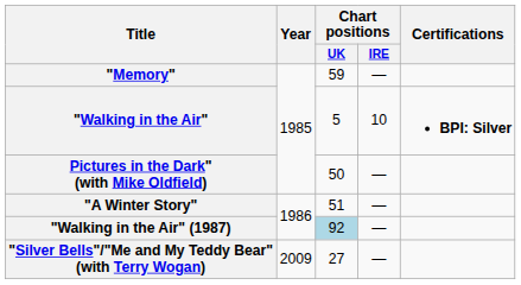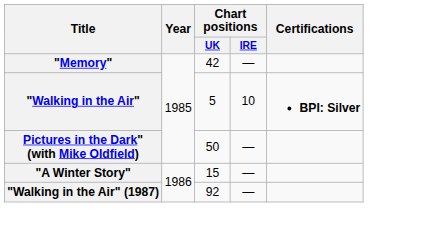 <table class="wikitable plainrowheaders" style="text-align:center;">
 <tr>
 <th rowspan="2">Title</th>
 <th rowspan="2">Year</th>
 <th colspan="2">Chart positions</th>
 <th rowspan="2">Certifications</th>
 </tr>
 <tr>
 <th scope="col" style="width:3em;font-size:85%;"><a href='#'>UK</a><br></th>
 <th scope="col" style="width:3em;font-size:85%;"><a href='#'>IRE</a><br></th>
 </tr>
 <tr>
 <th scope="row">"<a href='#'>Memory</a>"</th>
 <td rowspan="3">1985</td>
-<td>59</td>
+<td>42</td>
 <td>—</td>
 <td></td>
 </tr>
 <tr>
 <th scope="row">"<a href='#'>Walking in the Air</a>"</th>
 <td>5</td>
 <td>10</td>
 <td><strong><br><ul><li>BPI: Silver</li></ul></strong></td>
 </tr>
 <tr>
 <th scope="row"><a href='#'>Pictures in the Dark</a>" <br> (with <a href='#'>Mike Oldfield</a>)</th>
 <td>50</td>
 <td>—</td>
 <td></td>
 </tr>
 <tr>
 <th scope="row">"A Winter Story"</th>
 <td rowspan="2">1986</td>
-<td>51</td>
+<td>15</td>
 <td>—</td>
 <td></td>
 </tr>
 <tr>
 <th scope="row">"Walking in the Air" (1987)</th>
-<td style="background: lightblue;">92</td>
-<td>—</td>
-<td></td>
-</tr>
-<tr>
-<th scope="row">"<a href='#'>Silver Bells</a>"/"Me and My Teddy Bear" <br> (with <a href='#'>Terry Wogan</a>)</th>
-<td>2009</td>
-<td>27</td>
+<td>92</td>
 <td>—</td>
 <td></td>
 </tr>
 </table>
